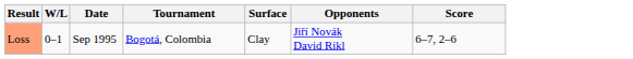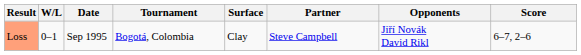 <table class="sortable wikitable">
 <tr>
 <th style="width:40px">Result</th>
 <th style="width:30px" class="unsortable">W/L</th>
 <th style="width:65px">Date</th>
 <th style="width:160px">Tournament</th>
 <th style="width:55px">Surface</th>
+<th style="width:160px">Partner</th>
 <th style="width:160px">Opponents</th>
 <th style="width:120px" class="unsortable">Score</th>
 </tr>
 <tr>
 <td style="background:#ffa07a;">Loss</td>
 <td>0–1</td>
 <td>Sep 1995</td>
 <td><a href='#'>Bogotá</a>, Colombia</td>
 <td>Clay</td>
+<td> <a href='#'>Steve Campbell</a></td>
 <td> <a href='#'>Jiří Novák</a><br> <a href='#'>David Rikl</a></td>
 <td>6–7, 2–6</td>
 </tr>
 </table>
